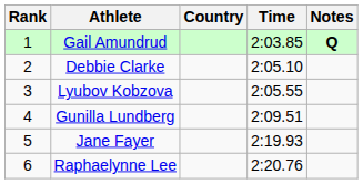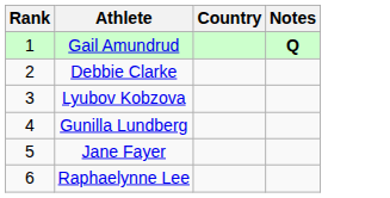 <table class="wikitable sortable" style="text-align:center">
 <tr>
 <th>Rank</th>
 <th>Athlete</th>
 <th>Country</th>
-<th>Time</th>
 <th>Notes</th>
 </tr>
 <tr bgcolor=ccffcc>
 <td>1</td>
 <td><a href='#'>Gail Amundrud</a></td>
 <td align=left></td>
-<td>2:03.85</td>
 <td><strong>Q </strong></td>
 </tr>
 <tr>
 <td>2</td>
 <td><a href='#'>Debbie Clarke</a></td>
 <td align=left></td>
-<td>2:05.10</td>
 <td><strong> </strong></td>
 </tr>
 <tr>
 <td>3</td>
 <td><a href='#'>Lyubov Kobzova</a></td>
 <td align=left></td>
-<td>2:05.55</td>
 <td><strong> </strong></td>
 </tr>
 <tr>
 <td>4</td>
 <td><a href='#'>Gunilla Lundberg</a></td>
 <td align=left></td>
-<td>2:09.51</td>
 <td><strong> </strong></td>
 </tr>
 <tr>
 <td>5</td>
 <td><a href='#'>Jane Fayer</a></td>
 <td align=left></td>
-<td>2:19.93</td>
 <td><strong> </strong></td>
 </tr>
 <tr>
 <td>6</td>
 <td><a href='#'>Raphaelynne Lee</a></td>
 <td align=left></td>
-<td>2:20.76</td>
 <td><strong> </strong></td>
 </tr>
 </table>
